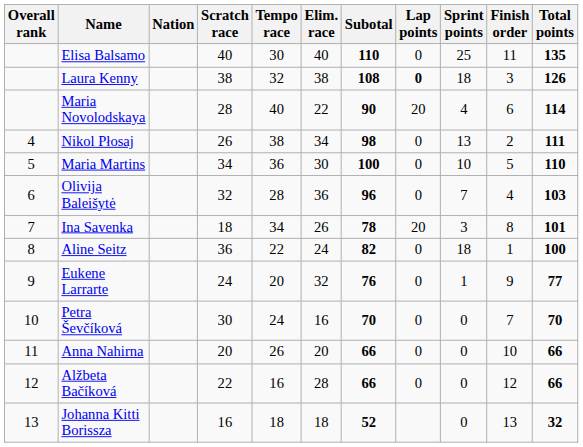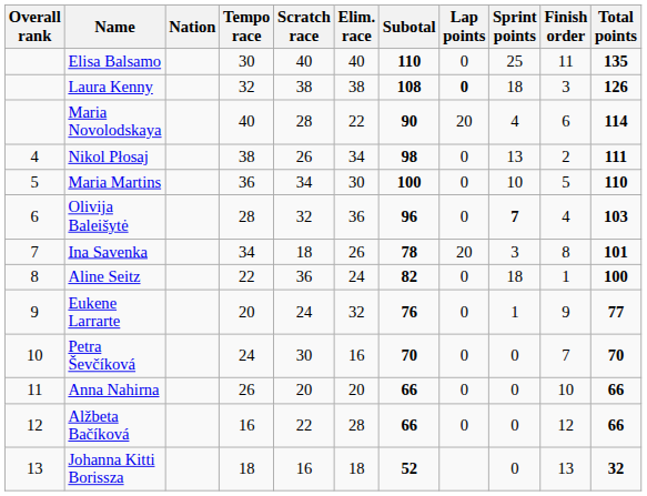 <table class="wikitable sortable" style="text-align:center">
 <tr>
 <th width=50>Overall rank</th>
 <th>Name</th>
 <th>Nation</th>
+<th width=50>Tempo race</th>
 <th width=50>Scratch race</th>
-<th width=50>Tempo race</th>
 <th width=50>Elim. race</th>
 <th width=50>Subotal</th>
 <th width=50>Lap points</th>
 <th width=50>Sprint points</th>
 <th width=50>Finish order</th>
 <th width=50>Total points</th>
 </tr>
 <tr>
 <td></td>
 <td align=left><a href='#'>Elisa Balsamo</a></td>
 <td align=left></td>
+<td>30</td>
 <td>40</td>
-<td>30</td>
 <td>40</td>
 <td><strong>110</strong></td>
 <td>0</td>
 <td>25</td>
 <td>11</td>
 <td><strong>135</strong></td>
 </tr>
 <tr>
 <td></td>
 <td align=left><a href='#'>Laura Kenny</a></td>
 <td align=left></td>
+<td>32</td>
 <td>38</td>
-<td>32</td>
 <td>38</td>
 <td><strong>108</strong></td>
 <td><strong>0</strong></td>
 <td>18</td>
 <td>3</td>
 <td><strong>126</strong></td>
 </tr>
 <tr>
 <td></td>
 <td align=left><a href='#'>Maria Novolodskaya</a></td>
 <td align=left></td>
+<td>40</td>
 <td>28</td>
-<td>40</td>
 <td>22</td>
 <td><strong>90</strong></td>
 <td>20</td>
 <td>4</td>
 <td>6</td>
 <td><strong>114</strong></td>
 </tr>
 <tr>
 <td>4</td>
 <td align=left><a href='#'>Nikol Płosaj</a></td>
 <td align=left></td>
+<td>38</td>
 <td>26</td>
-<td>38</td>
 <td>34</td>
 <td><strong>98</strong></td>
 <td>0</td>
 <td>13</td>
 <td>2</td>
 <td><strong>111</strong></td>
 </tr>
 <tr>
 <td>5</td>
 <td align=left><a href='#'>Maria Martins</a></td>
 <td align=left></td>
+<td>36</td>
 <td>34</td>
-<td>36</td>
 <td>30</td>
 <td><strong>100</strong></td>
 <td>0</td>
 <td>10</td>
 <td>5</td>
 <td><strong>110</strong></td>
 </tr>
 <tr>
 <td>6</td>
 <td align=left><a href='#'>Olivija Baleišytė</a></td>
 <td align=left></td>
+<td>28</td>
 <td>32</td>
-<td>28</td>
 <td>36</td>
 <td><strong>96</strong></td>
 <td>0</td>
-<td>7</td>
+<td><strong>7</strong></td>
 <td>4</td>
 <td><strong>103</strong></td>
 </tr>
 <tr>
 <td>7</td>
 <td align=left><a href='#'>Ina Savenka</a></td>
 <td align=left></td>
+<td>34</td>
 <td>18</td>
-<td>34</td>
 <td>26</td>
 <td><strong>78</strong></td>
 <td>20</td>
 <td>3</td>
 <td>8</td>
 <td><strong>101</strong></td>
 </tr>
 <tr>
 <td>8</td>
 <td align=left><a href='#'>Aline Seitz</a></td>
 <td align=left></td>
+<td>22</td>
 <td>36</td>
-<td>22</td>
 <td>24</td>
 <td><strong>82</strong></td>
 <td>0</td>
 <td>18</td>
 <td>1</td>
 <td><strong>100</strong></td>
 </tr>
 <tr>
 <td>9</td>
 <td align=left><a href='#'>Eukene Larrarte</a></td>
 <td align=left></td>
+<td>20</td>
 <td>24</td>
-<td>20</td>
 <td>32</td>
 <td><strong>76</strong></td>
 <td>0</td>
 <td>1</td>
 <td>9</td>
 <td><strong>77</strong></td>
 </tr>
 <tr>
 <td>10</td>
 <td align=left><a href='#'>Petra Ševčíková</a></td>
 <td align=left></td>
+<td>24</td>
 <td>30</td>
-<td>24</td>
 <td>16</td>
 <td><strong>70</strong></td>
 <td>0</td>
 <td>0</td>
 <td>7</td>
 <td><strong>70</strong></td>
 </tr>
 <tr>
 <td>11</td>
 <td align=left><a href='#'>Anna Nahirna</a></td>
 <td align=left></td>
+<td>26</td>
 <td>20</td>
-<td>26</td>
 <td>20</td>
 <td><strong>66</strong></td>
 <td>0</td>
 <td>0</td>
 <td>10</td>
 <td><strong>66</strong></td>
 </tr>
 <tr>
 <td>12</td>
 <td align=left><a href='#'>Alžbeta Bačíková</a></td>
 <td align=left></td>
+<td>16</td>
 <td>22</td>
-<td>16</td>
 <td>28</td>
 <td><strong>66</strong></td>
 <td>0</td>
 <td>0</td>
 <td>12</td>
 <td><strong>66</strong></td>
 </tr>
 <tr>
 <td>13</td>
 <td align=left><a href='#'>Johanna Kitti Borissza</a></td>
 <td align=left></td>
+<td>18</td>
 <td>16</td>
-<td>18</td>
 <td>18</td>
 <td><strong>52</strong></td>
 <td></td>
 <td>0</td>
 <td>13</td>
 <td><strong>32</strong></td>
 </tr>
 </table>
